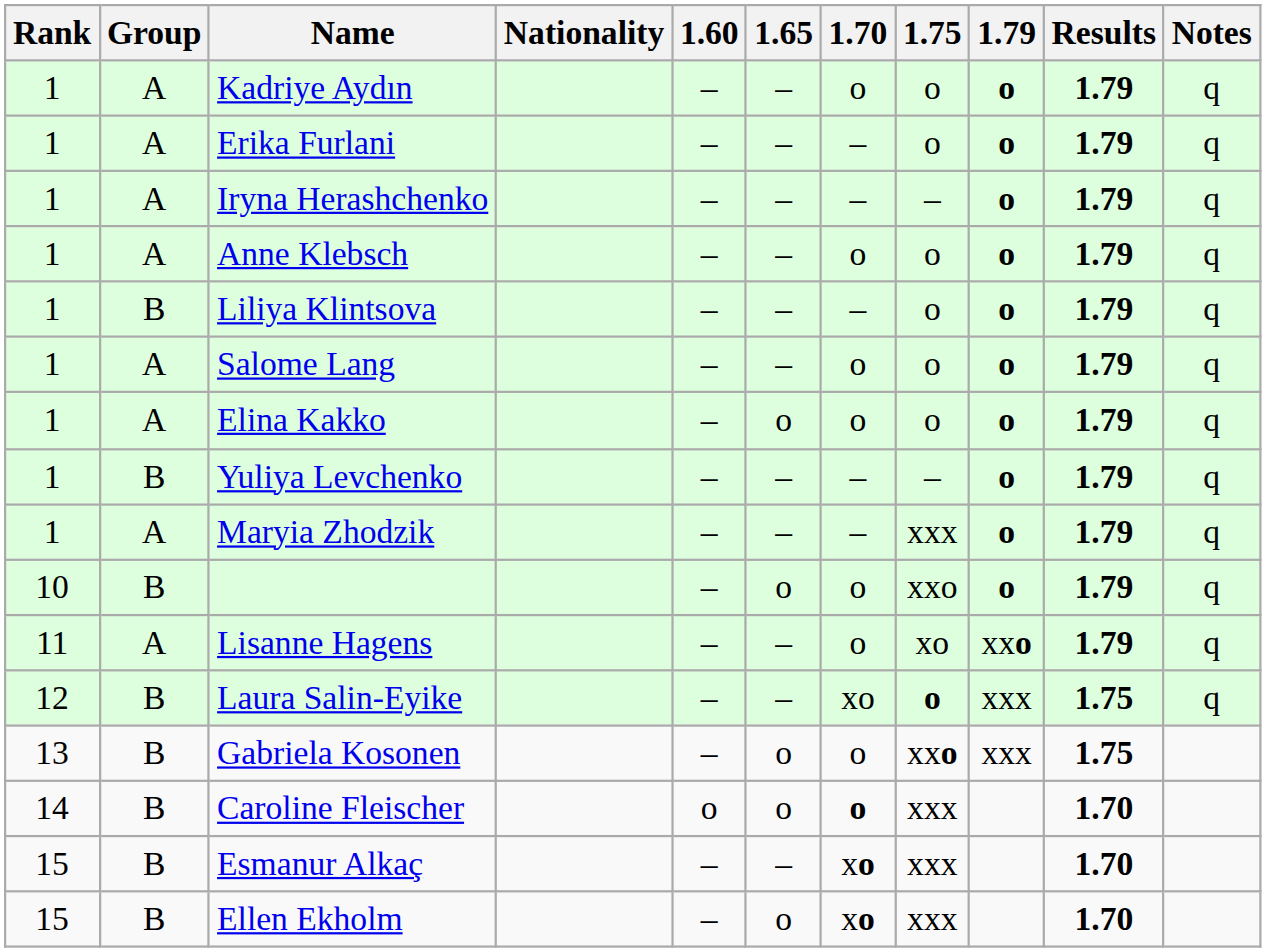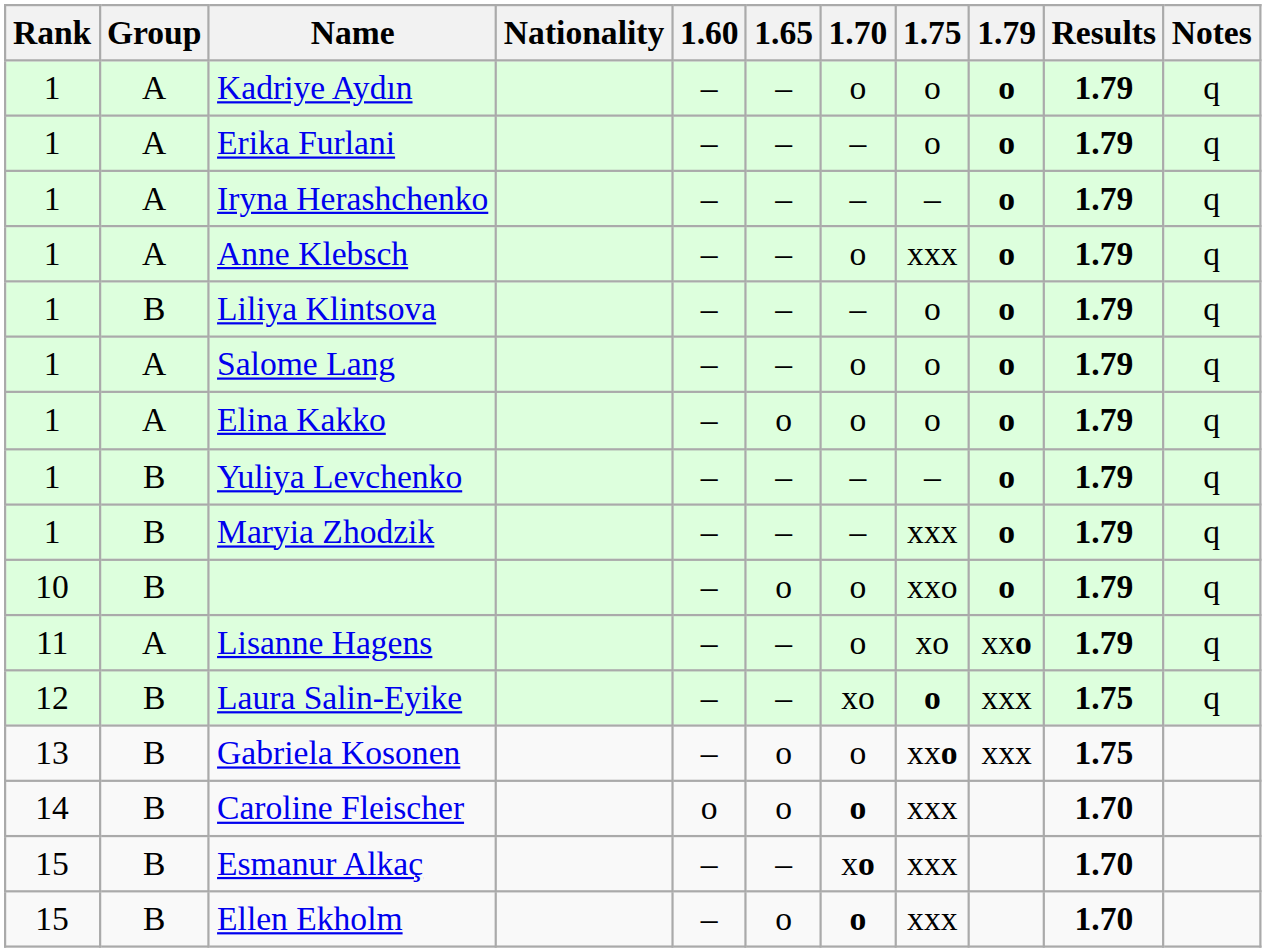 <table class="wikitable sortable" style="text-align:center;font-size:95%">
 <tr>
 <th>Rank</th>
 <th>Group</th>
 <th>Name</th>
 <th>Nationality</th>
 <th>1.60</th>
 <th>1.65</th>
 <th>1.70</th>
 <th>1.75</th>
 <th>1.79</th>
 <th>Results</th>
 <th>Notes</th>
 </tr>
 <tr bgcolor=ddffdd>
 <td>1</td>
 <td>A</td>
 <td align=left><a href='#'>Kadriye Aydın</a></td>
 <td align=left></td>
 <td>–</td>
 <td>–</td>
 <td>o</td>
 <td>o</td>
 <td><strong>o</strong></td>
 <td><strong>1.79</strong></td>
 <td>q</td>
 </tr>
 <tr bgcolor=ddffdd>
 <td>1</td>
 <td>A</td>
 <td align=left><a href='#'>Erika Furlani</a></td>
 <td align=left></td>
 <td>–</td>
 <td>–</td>
 <td>–</td>
 <td>o</td>
 <td><strong>o</strong></td>
 <td><strong>1.79</strong></td>
 <td>q</td>
 </tr>
 <tr bgcolor=ddffdd>
 <td>1</td>
 <td>A</td>
 <td align=left><a href='#'>Iryna Herashchenko</a></td>
 <td align=left></td>
 <td>–</td>
 <td>–</td>
 <td>–</td>
 <td>–</td>
 <td><strong>o</strong></td>
 <td><strong>1.79</strong></td>
 <td>q</td>
 </tr>
 <tr bgcolor=ddffdd>
 <td>1</td>
 <td>A</td>
 <td align=left><a href='#'>Anne Klebsch</a></td>
 <td align=left></td>
 <td>–</td>
 <td>–</td>
 <td>o</td>
-<td>o</td>
+<td>xxx</td>
 <td><strong>o</strong></td>
 <td><strong>1.79</strong></td>
 <td>q</td>
 </tr>
 <tr bgcolor=ddffdd>
 <td>1</td>
 <td>B</td>
 <td align=left><a href='#'>Liliya Klintsova</a></td>
 <td align=left></td>
 <td>–</td>
 <td>–</td>
 <td>–</td>
 <td>o</td>
 <td><strong>o</strong></td>
 <td><strong>1.79</strong></td>
 <td>q</td>
 </tr>
 <tr bgcolor=ddffdd>
 <td>1</td>
 <td>A</td>
 <td align=left><a href='#'>Salome Lang</a></td>
 <td align=left></td>
 <td>–</td>
 <td>–</td>
 <td>o</td>
 <td>o</td>
 <td><strong>o</strong></td>
 <td><strong>1.79</strong></td>
 <td>q</td>
 </tr>
 <tr bgcolor=ddffdd>
 <td>1</td>
 <td>A</td>
 <td align=left><a href='#'>Elina Kakko</a></td>
 <td align=left></td>
 <td>–</td>
 <td>o</td>
 <td>o</td>
 <td>o</td>
 <td><strong>o</strong></td>
 <td><strong>1.79</strong></td>
 <td>q</td>
 </tr>
 <tr bgcolor=ddffdd>
 <td>1</td>
 <td>B</td>
 <td align=left><a href='#'>Yuliya Levchenko</a></td>
 <td align=left></td>
 <td>–</td>
 <td>–</td>
 <td>–</td>
 <td>–</td>
 <td><strong>o</strong></td>
 <td><strong>1.79</strong></td>
 <td>q</td>
 </tr>
 <tr bgcolor=ddffdd>
 <td>1</td>
-<td>A</td>
+<td>B</td>
 <td align=left><a href='#'>Maryia Zhodzik</a></td>
 <td align=left></td>
 <td>–</td>
 <td>–</td>
 <td>–</td>
 <td>xxx</td>
 <td><strong>o</strong></td>
 <td><strong>1.79</strong></td>
 <td>q</td>
 </tr>
 <tr bgcolor=ddffdd>
 <td>10</td>
 <td>B</td>
 <td align=left></td>
 <td align=left></td>
 <td>–</td>
 <td>o</td>
 <td>o</td>
 <td>xxo</td>
 <td><strong>o</strong></td>
 <td><strong>1.79</strong></td>
 <td>q</td>
 </tr>
 <tr bgcolor=ddffdd>
 <td>11</td>
 <td>A</td>
 <td align=left><a href='#'>Lisanne Hagens</a></td>
 <td align=left></td>
 <td>–</td>
 <td>–</td>
 <td>o</td>
 <td>xo</td>
 <td>xx<strong>o</strong></td>
 <td><strong>1.79</strong></td>
 <td>q</td>
 </tr>
 <tr bgcolor=ddffdd>
 <td>12</td>
 <td>B</td>
 <td align=left><a href='#'>Laura Salin-Eyike</a></td>
 <td align=left></td>
 <td>–</td>
 <td>–</td>
 <td>xo</td>
 <td><strong>o</strong></td>
 <td>xxx</td>
 <td><strong>1.75</strong></td>
 <td>q</td>
 </tr>
 <tr>
 <td>13</td>
 <td>B</td>
 <td align=left><a href='#'>Gabriela Kosonen</a></td>
 <td align=left></td>
 <td>–</td>
 <td>o</td>
 <td>o</td>
 <td>xx<strong>o</strong></td>
 <td>xxx</td>
 <td><strong>1.75</strong></td>
 <td></td>
 </tr>
 <tr>
 <td>14</td>
 <td>B</td>
 <td align=left><a href='#'>Caroline Fleischer</a></td>
 <td align=left></td>
 <td>o</td>
 <td>o</td>
 <td><strong>o</strong></td>
 <td>xxx</td>
 <td></td>
 <td><strong>1.70</strong></td>
 <td></td>
 </tr>
 <tr>
 <td>15</td>
 <td>B</td>
 <td align=left><a href='#'>Esmanur Alkaç</a></td>
 <td align=left></td>
 <td>–</td>
 <td>–</td>
 <td>x<strong>o</strong></td>
 <td>xxx</td>
 <td></td>
 <td><strong>1.70</strong></td>
 <td></td>
 </tr>
 <tr>
 <td>15</td>
 <td>B</td>
 <td align=left><a href='#'>Ellen Ekholm</a></td>
 <td align=left></td>
 <td>–</td>
 <td>o</td>
-<td>x<strong>o</strong></td>
+<td><strong>o</strong></td>
 <td>xxx</td>
 <td></td>
 <td><strong>1.70</strong></td>
 <td></td>
 </tr>
 </table>
